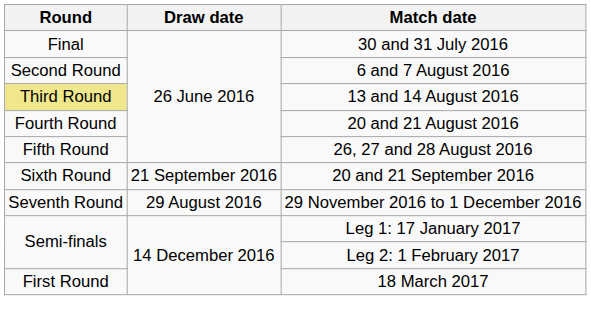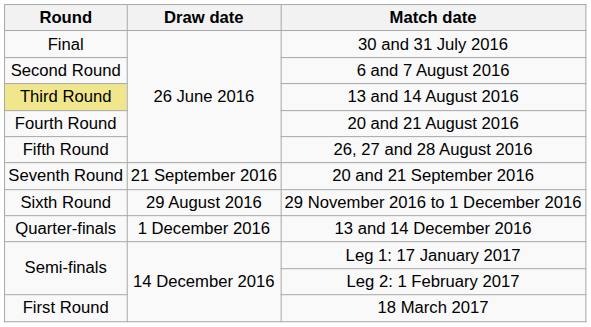 <table class="wikitable" style="text-align:center">
 <tr>
 <th>Round</th>
 <th>Draw date</th>
 <th>Match date</th>
 </tr>
 <tr>
 <td>Final</td>
 <td rowspan=5>26 June 2016</td>
 <td>30 and 31 July 2016</td>
 </tr>
 <tr>
 <td>Second Round</td>
 <td>6 and 7 August 2016</td>
 </tr>
 <tr>
 <td style="background: khaki;">Third Round</td>
 <td>13 and 14 August 2016</td>
 </tr>
 <tr>
 <td>Fourth Round</td>
 <td>20 and 21 August 2016</td>
 </tr>
 <tr>
 <td>Fifth Round</td>
 <td>26, 27 and 28 August 2016</td>
 </tr>
 <tr>
-<td>Sixth Round</td>
+<td>Seventh Round</td>
 <td>21 September 2016</td>
 <td>20 and 21 September 2016</td>
 </tr>
 <tr>
-<td>Seventh Round</td>
+<td>Sixth Round</td>
 <td>29 August 2016</td>
 <td>29 November 2016 to 1 December 2016</td>
+</tr>
+<tr>
+<td>Quarter-finals</td>
+<td>1 December 2016</td>
+<td>13 and 14 December 2016</td>
 </tr>
 <tr>
 <td rowspan=2>Semi-finals</td>
 <td rowspan=3>14 December 2016</td>
 <td>Leg 1: 17 January 2017</td>
 </tr>
 <tr>
 <td>Leg 2: 1 February 2017</td>
 </tr>
 <tr>
 <td>First Round</td>
 <td>18 March 2017</td>
 </tr>
 </table>
